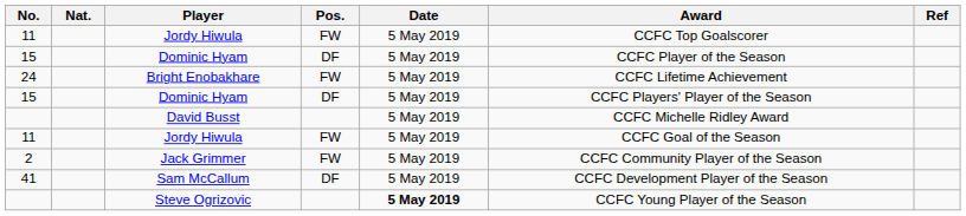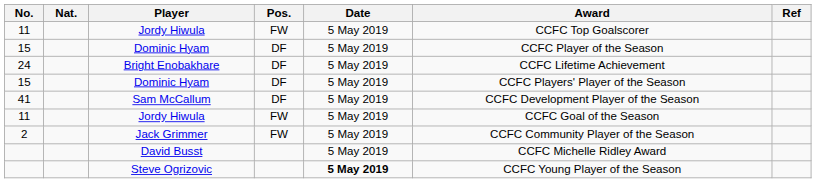 <table class="wikitable sortable alternance" style="font-size:85%; text-align:center; line-height:14px; width:60%;">
 <tr>
 <th>No.</th>
 <th>Nat.</th>
 <th>Player</th>
 <th>Pos.</th>
 <th>Date</th>
 <th>Award</th>
 <th>Ref</th>
 </tr>
 <tr>
 <td>11</td>
 <td></td>
 <td><a href='#'>Jordy Hiwula</a></td>
 <td>FW</td>
 <td>5 May 2019</td>
 <td>CCFC Top Goalscorer</td>
 <td></td>
 </tr>
 <tr>
 <td>15</td>
 <td></td>
 <td><a href='#'>Dominic Hyam</a></td>
 <td>DF</td>
 <td>5 May 2019</td>
 <td>CCFC Player of the Season</td>
 <td></td>
 </tr>
 <tr>
 <td>24</td>
 <td></td>
 <td><a href='#'>Bright Enobakhare</a></td>
-<td>FW</td>
+<td>DF</td>
 <td>5 May 2019</td>
 <td>CCFC Lifetime Achievement</td>
 <td></td>
 </tr>
 <tr>
 <td>15</td>
 <td></td>
 <td><a href='#'>Dominic Hyam</a></td>
 <td>DF</td>
 <td>5 May 2019</td>
 <td>CCFC Players' Player of the Season</td>
 <td></td>
 </tr>
 <tr>
+<td>41</td>
 <td></td>
-<td></td>
-<td><a href='#'>David Busst</a></td>
-<td></td>
+<td><a href='#'>Sam McCallum</a></td>
+<td>DF</td>
 <td>5 May 2019</td>
-<td>CCFC Michelle Ridley Award</td>
+<td>CCFC Development Player of the Season</td>
 <td></td>
 </tr>
 <tr>
 <td>11</td>
 <td></td>
 <td><a href='#'>Jordy Hiwula</a></td>
 <td>FW</td>
 <td>5 May 2019</td>
 <td>CCFC Goal of the Season</td>
 <td></td>
 </tr>
 <tr>
 <td>2</td>
 <td></td>
 <td><a href='#'>Jack Grimmer</a></td>
 <td>FW</td>
 <td>5 May 2019</td>
 <td>CCFC Community Player of the Season</td>
 <td></td>
 </tr>
 <tr>
-<td>41</td>
 <td></td>
-<td><a href='#'>Sam McCallum</a></td>
-<td>DF</td>
+<td></td>
+<td><a href='#'>David Busst</a></td>
+<td></td>
 <td>5 May 2019</td>
-<td>CCFC Development Player of the Season</td>
+<td>CCFC Michelle Ridley Award</td>
 <td></td>
 </tr>
 <tr>
 <td></td>
 <td></td>
 <td><a href='#'>Steve Ogrizovic</a></td>
 <td></td>
 <td><strong>5 May 2019</strong></td>
 <td>CCFC Young Player of the Season</td>
 <td></td>
 </tr>
 </table>
